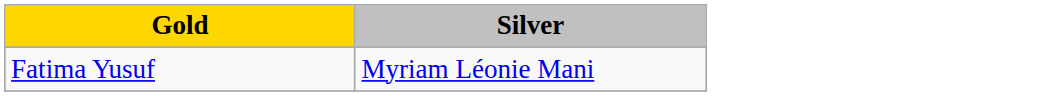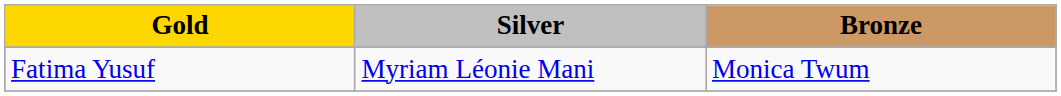 <table class="wikitable" style="text-align:left">
 <tr align="center">
 <td width=200 bgcolor=gold><strong>Gold</strong></td>
 <td width=200 bgcolor=silver><strong>Silver</strong></td>
+<td width=200 bgcolor=CC9966><strong>Bronze</strong></td>
 </tr>
 <tr>
 <td><a href='#'>Fatima Yusuf</a><br><em></em></td>
 <td><a href='#'>Myriam Léonie Mani</a><br><em></em></td>
+<td><a href='#'>Monica Twum</a><br><em></em></td>
 </tr>
 </table>
